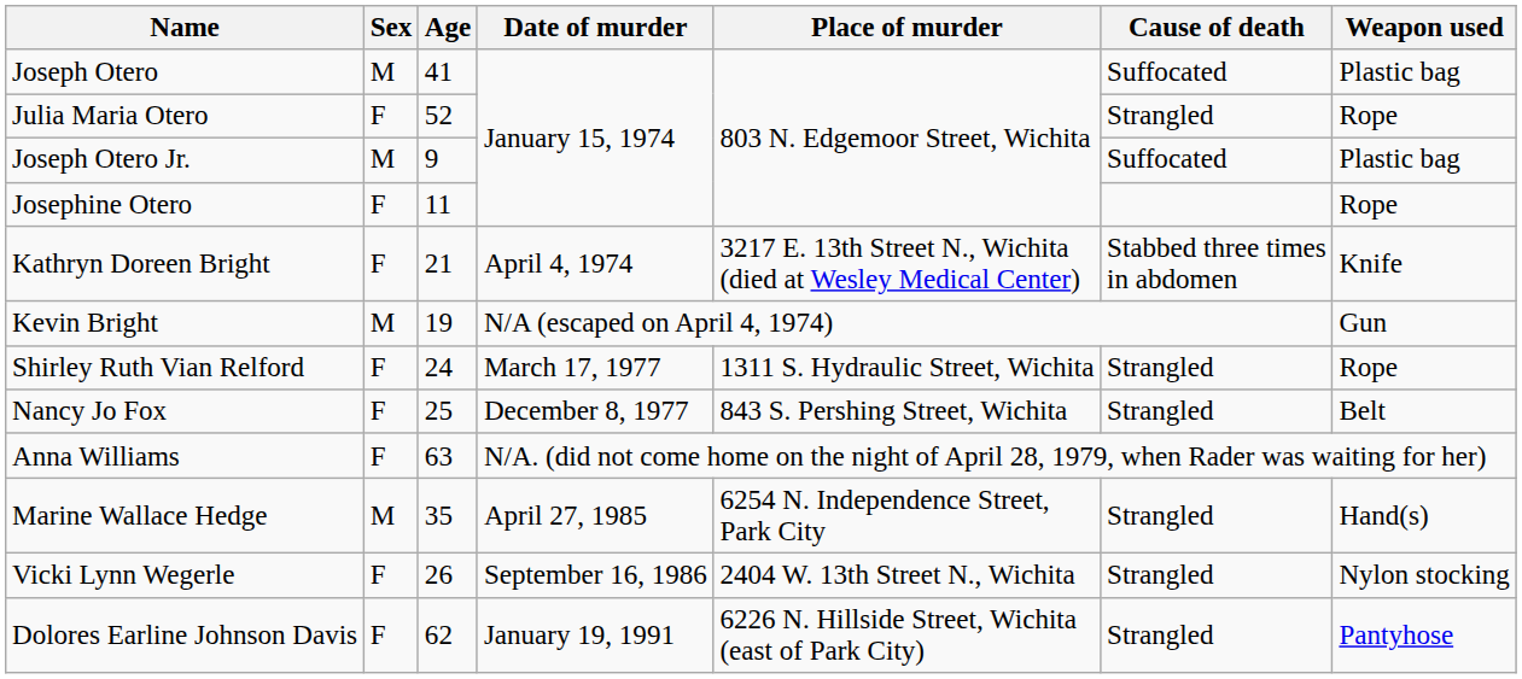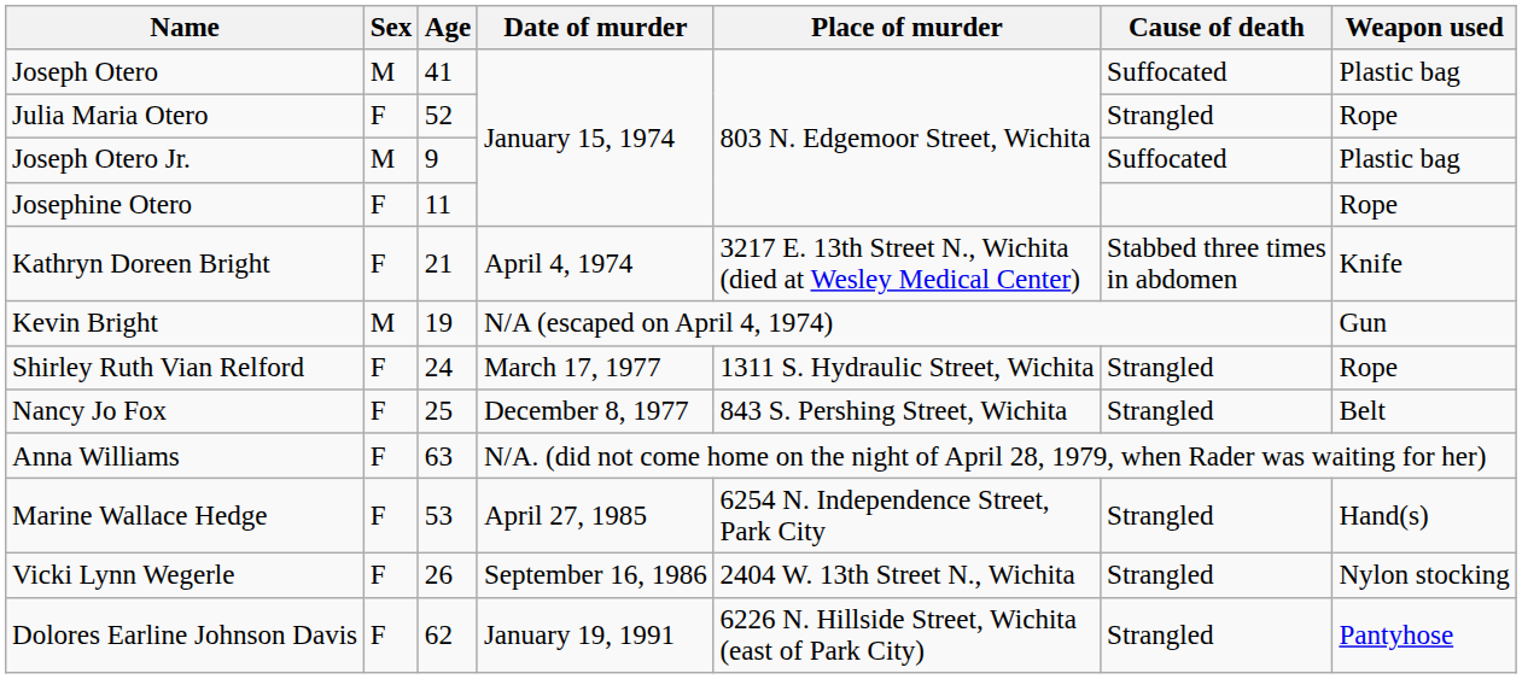 <table class="wikitable sortable" style="white-space:nowrap;">
 <tr>
 <th>Name</th>
 <th>Sex</th>
 <th>Age</th>
 <th>Date of murder</th>
 <th class="unsortable">Place of murder</th>
 <th>Cause of death</th>
 <th>Weapon used</th>
 </tr>
 <tr>
 <td>Joseph Otero</td>
 <td>M</td>
 <td>41</td>
 <td rowspan="4">January 15, 1974</td>
 <td rowspan="4">803 N. Edgemoor Street, Wichita</td>
 <td>Suffocated</td>
 <td>Plastic bag</td>
 </tr>
 <tr>
 <td>Julia Maria Otero</td>
 <td>F</td>
 <td>52</td>
 <td>Strangled</td>
 <td>Rope</td>
 </tr>
 <tr>
 <td>Joseph Otero Jr.</td>
 <td>M</td>
 <td>9</td>
 <td>Suffocated</td>
 <td>Plastic bag</td>
 </tr>
 <tr>
 <td>Josephine Otero</td>
 <td>F</td>
 <td>11</td>
 <td></td>
 <td>Rope</td>
 </tr>
 <tr>
 <td>Kathryn Doreen Bright</td>
 <td>F</td>
 <td>21</td>
 <td>April 4, 1974</td>
 <td>3217 E. 13th Street N., Wichita<br>(died at <a href='#'>Wesley Medical Center</a>)</td>
 <td>Stabbed three times<br>in abdomen</td>
 <td>Knife</td>
 </tr>
 <tr>
 <td>Kevin Bright</td>
 <td>M</td>
 <td>19</td>
 <td colspan="3">N/A (escaped on April 4, 1974)</td>
 <td>Gun</td>
 </tr>
 <tr>
 <td>Shirley Ruth Vian Relford</td>
 <td>F</td>
 <td>24</td>
 <td>March 17, 1977</td>
 <td>1311 S. Hydraulic Street, Wichita</td>
 <td>Strangled</td>
 <td>Rope</td>
 </tr>
 <tr>
 <td>Nancy Jo Fox</td>
 <td>F</td>
 <td>25</td>
 <td>December 8, 1977</td>
 <td>843 S. Pershing Street, Wichita</td>
 <td>Strangled</td>
 <td>Belt</td>
 </tr>
 <tr>
 <td>Anna Williams</td>
 <td>F</td>
 <td>63</td>
 <td colspan="4">N/A. (did not come home on the night of April 28, 1979, when Rader was waiting for her)</td>
 </tr>
 <tr>
 <td>Marine Wallace Hedge</td>
-<td>M</td>
-<td>35</td>
+<td>F</td>
+<td>53</td>
 <td>April 27, 1985</td>
 <td>6254 N. Independence Street,<br> Park City</td>
 <td>Strangled</td>
 <td>Hand(s)</td>
 </tr>
 <tr>
 <td>Vicki Lynn Wegerle</td>
 <td>F</td>
 <td>26</td>
 <td>September 16, 1986</td>
 <td>2404 W. 13th Street N., Wichita</td>
 <td>Strangled</td>
 <td>Nylon stocking</td>
 </tr>
 <tr>
 <td>Dolores Earline Johnson Davis</td>
 <td>F</td>
 <td>62</td>
 <td>January 19, 1991</td>
 <td>6226 N. Hillside Street, Wichita<br>(east of Park City)</td>
 <td>Strangled</td>
 <td><a href='#'>Pantyhose</a></td>
 </tr>
 </table>
